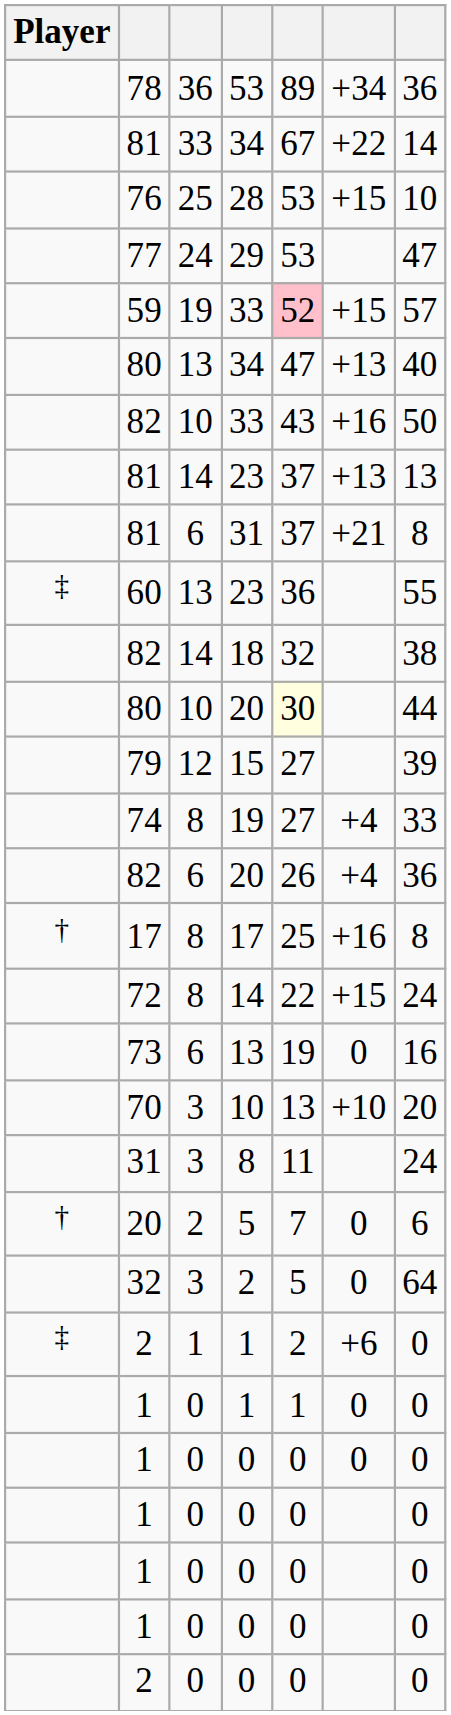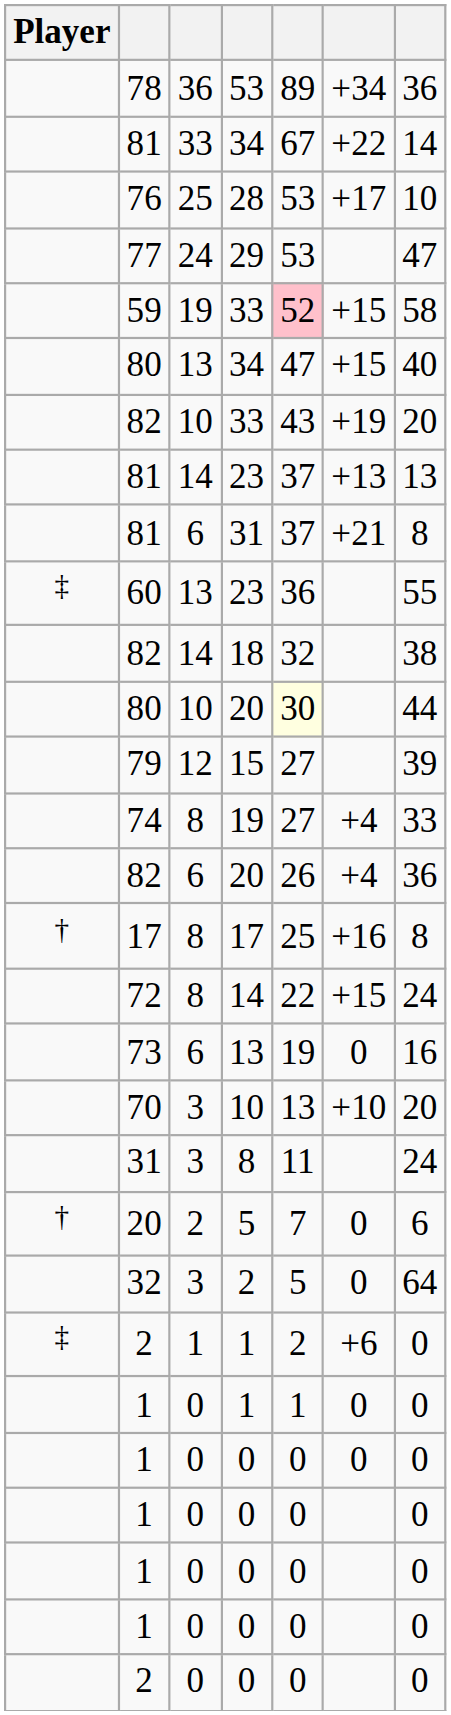 <table class="wikitable sortable" style="text-align:center;">
 <tr>
 <th>Player</th>
 <th></th>
 <th></th>
 <th></th>
 <th></th>
 <th data-sort-type="number"></th>
 <th></th>
 </tr>
 <tr>
 <td></td>
 <td>78</td>
 <td>36</td>
 <td>53</td>
 <td>89</td>
 <td>+34</td>
 <td>36</td>
 </tr>
 <tr>
 <td></td>
 <td>81</td>
 <td>33</td>
 <td>34</td>
 <td>67</td>
 <td>+22</td>
 <td>14</td>
 </tr>
 <tr>
 <td></td>
 <td>76</td>
 <td>25</td>
 <td>28</td>
 <td>53</td>
-<td>+15</td>
+<td>+17</td>
 <td>10</td>
 </tr>
 <tr>
 <td></td>
 <td>77</td>
 <td>24</td>
 <td>29</td>
 <td>53</td>
 <td></td>
 <td>47</td>
 </tr>
 <tr>
 <td></td>
 <td>59</td>
 <td>19</td>
 <td>33</td>
 <td style="background: pink;">52</td>
 <td>+15</td>
-<td>57</td>
+<td>58</td>
 </tr>
 <tr>
 <td></td>
 <td>80</td>
 <td>13</td>
 <td>34</td>
 <td>47</td>
-<td>+13</td>
+<td>+15</td>
 <td>40</td>
 </tr>
 <tr>
 <td></td>
 <td>82</td>
 <td>10</td>
 <td>33</td>
 <td>43</td>
-<td>+16</td>
-<td>50</td>
+<td>+19</td>
+<td>20</td>
 </tr>
 <tr>
 <td></td>
 <td>81</td>
 <td>14</td>
 <td>23</td>
 <td>37</td>
 <td>+13</td>
 <td>13</td>
 </tr>
 <tr>
 <td></td>
 <td>81</td>
 <td>6</td>
 <td>31</td>
 <td>37</td>
 <td>+21</td>
 <td>8</td>
 </tr>
 <tr>
 <td><sup>‡</sup></td>
 <td>60</td>
 <td>13</td>
 <td>23</td>
 <td>36</td>
 <td></td>
 <td>55</td>
 </tr>
 <tr>
 <td></td>
 <td>82</td>
 <td>14</td>
 <td>18</td>
 <td>32</td>
 <td></td>
 <td>38</td>
 </tr>
 <tr>
 <td></td>
 <td>80</td>
 <td>10</td>
 <td>20</td>
 <td style="background: lightyellow;">30</td>
 <td></td>
 <td>44</td>
 </tr>
 <tr>
 <td></td>
 <td>79</td>
 <td>12</td>
 <td>15</td>
 <td>27</td>
 <td></td>
 <td>39</td>
 </tr>
 <tr>
 <td></td>
 <td>74</td>
 <td>8</td>
 <td>19</td>
 <td>27</td>
 <td>+4</td>
 <td>33</td>
 </tr>
 <tr>
 <td></td>
 <td>82</td>
 <td>6</td>
 <td>20</td>
 <td>26</td>
 <td>+4</td>
 <td>36</td>
 </tr>
 <tr>
 <td><sup>†</sup></td>
 <td>17</td>
 <td>8</td>
 <td>17</td>
 <td>25</td>
 <td>+16</td>
 <td>8</td>
 </tr>
 <tr>
 <td></td>
 <td>72</td>
 <td>8</td>
 <td>14</td>
 <td>22</td>
 <td>+15</td>
 <td>24</td>
 </tr>
 <tr>
 <td></td>
 <td>73</td>
 <td>6</td>
 <td>13</td>
 <td>19</td>
 <td>0</td>
 <td>16</td>
 </tr>
 <tr>
 <td></td>
 <td>70</td>
 <td>3</td>
 <td>10</td>
 <td>13</td>
 <td>+10</td>
 <td>20</td>
 </tr>
 <tr>
 <td></td>
 <td>31</td>
 <td>3</td>
 <td>8</td>
 <td>11</td>
 <td></td>
 <td>24</td>
 </tr>
 <tr>
 <td><sup>†</sup></td>
 <td>20</td>
 <td>2</td>
 <td>5</td>
 <td>7</td>
 <td>0</td>
 <td>6</td>
 </tr>
 <tr>
 <td></td>
 <td>32</td>
 <td>3</td>
 <td>2</td>
 <td>5</td>
 <td>0</td>
 <td>64</td>
 </tr>
 <tr>
 <td><sup>‡</sup></td>
 <td>2</td>
 <td>1</td>
 <td>1</td>
 <td>2</td>
 <td>+6</td>
 <td>0</td>
 </tr>
 <tr>
 <td></td>
 <td>1</td>
 <td>0</td>
 <td>1</td>
 <td>1</td>
 <td>0</td>
 <td>0</td>
 </tr>
 <tr>
 <td></td>
 <td>1</td>
 <td>0</td>
 <td>0</td>
 <td>0</td>
 <td>0</td>
 <td>0</td>
 </tr>
 <tr>
 <td></td>
 <td>1</td>
 <td>0</td>
 <td>0</td>
 <td>0</td>
 <td></td>
 <td>0</td>
 </tr>
 <tr>
 <td></td>
 <td>1</td>
 <td>0</td>
 <td>0</td>
 <td>0</td>
 <td></td>
 <td>0</td>
 </tr>
 <tr>
 <td></td>
 <td>1</td>
 <td>0</td>
 <td>0</td>
 <td>0</td>
 <td></td>
 <td>0</td>
 </tr>
 <tr>
 <td></td>
 <td>2</td>
 <td>0</td>
 <td>0</td>
 <td>0</td>
 <td></td>
 <td>0</td>
 </tr>
 </table>
